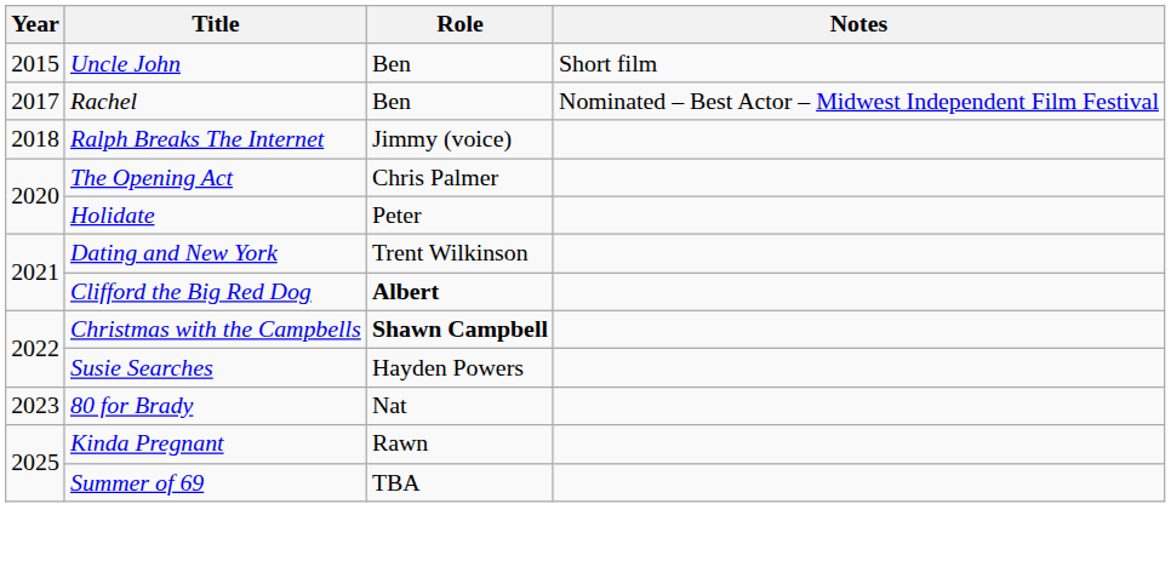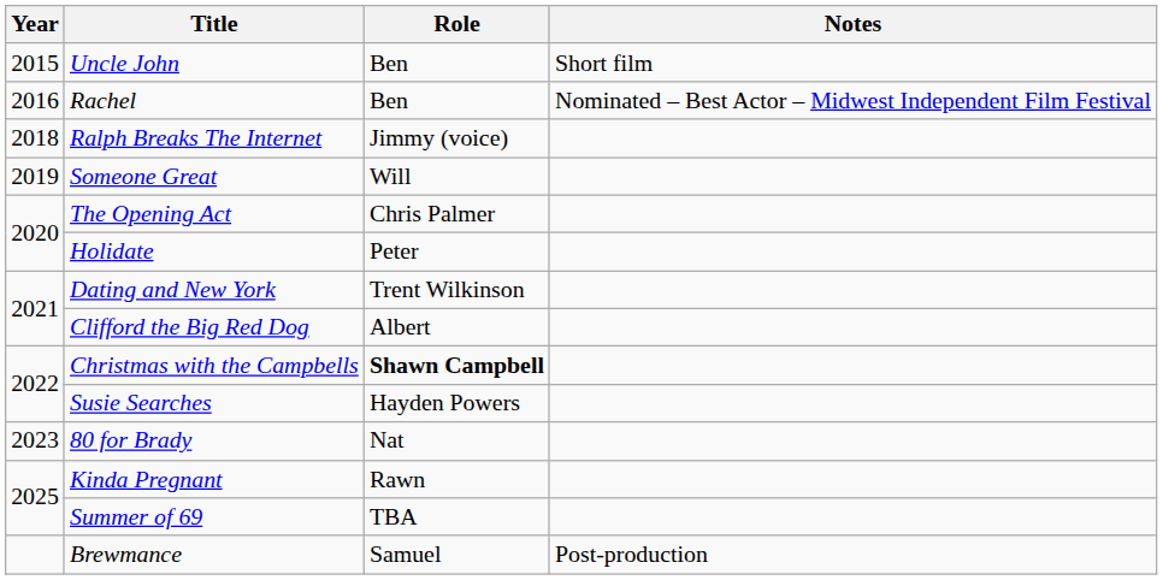 <table class="wikitable sortable">
 <tr>
 <th>Year</th>
 <th>Title</th>
 <th>Role</th>
 <th>Notes</th>
 </tr>
 <tr>
 <td>2015</td>
 <td><em><a href='#'>Uncle John</a></em></td>
 <td>Ben</td>
 <td>Short film</td>
 </tr>
 <tr>
-<td>2017</td>
+<td>2016</td>
 <td><em>Rachel</em></td>
 <td>Ben</td>
 <td>Nominated – Best Actor – <a href='#'>Midwest Independent Film Festival</a> </td>
 </tr>
 <tr>
 <td>2018</td>
 <td><em><a href='#'>Ralph Breaks The Internet</a></em></td>
 <td>Jimmy (voice)</td>
+<td></td>
+</tr>
+<tr>
+<td>2019</td>
+<td><em><a href='#'>Someone Great</a></em></td>
+<td>Will</td>
 <td></td>
 </tr>
 <tr>
 <td rowspan="2">2020</td>
 <td><em><a href='#'>The Opening Act</a></em></td>
 <td>Chris Palmer</td>
 <td></td>
 </tr>
 <tr>
 <td><em><a href='#'>Holidate</a></em></td>
 <td>Peter</td>
 <td></td>
 </tr>
 <tr>
 <td rowspan="2">2021</td>
 <td><em><a href='#'>Dating and New York</a></em></td>
 <td>Trent Wilkinson</td>
 <td></td>
 </tr>
 <tr>
 <td><em><a href='#'>Clifford the Big Red Dog</a></em></td>
-<td><strong>Albert</strong></td>
+<td>Albert</td>
 <td></td>
 </tr>
 <tr>
 <td rowspan="2">2022</td>
 <td><em><a href='#'>Christmas with the Campbells</a></em></td>
 <td><strong>Shawn Campbell</strong></td>
 <td></td>
 </tr>
 <tr>
 <td><em><a href='#'>Susie Searches</a></em></td>
 <td>Hayden Powers</td>
 <td></td>
 </tr>
 <tr>
 <td>2023</td>
 <td><em><a href='#'>80 for Brady</a></em></td>
 <td>Nat</td>
 <td></td>
 </tr>
 <tr>
 <td rowspan="2">2025</td>
 <td><em><a href='#'>Kinda Pregnant</a></em></td>
 <td>Rawn</td>
 <td></td>
 </tr>
 <tr>
 <td><em><a href='#'>Summer of 69</a></em></td>
 <td>TBA</td>
 <td></td>
 </tr>
+<tr>
+<td></td>
+<td><em>Brewmance</em></td>
+<td>Samuel</td>
+<td>Post-production</td>
+</tr>
 </table>
